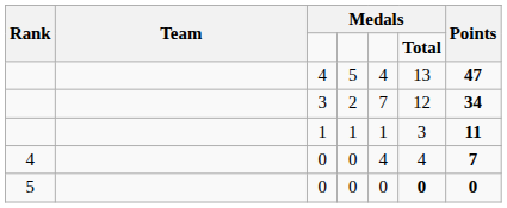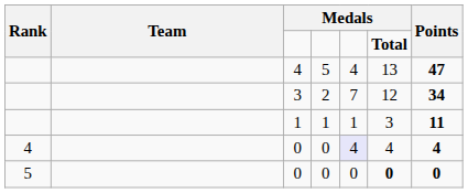 <table class="wikitable">
 <tr>
 <th rowspan=2>Rank</th>
 <th style="width:220px;" rowspan="2">Team</th>
 <th colspan=4>Medals</th>
 <th rowspan=2>Points</th>
 </tr>
 <tr>
 <td style="width:20px; text-align:center;"></td>
 <td style="width:20px; text-align:center;"></td>
 <td style="width:20px; text-align:center;"></td>
 <td><strong>Total</strong></td>
 </tr>
 <tr>
 <td align=center></td>
 <td></td>
 <td align=center>4</td>
 <td align=center>5</td>
 <td align=center>4</td>
 <td align=center>13</td>
 <td align=center><strong>47</strong></td>
 </tr>
 <tr>
 <td align=center></td>
 <td></td>
 <td align=center>3</td>
 <td align=center>2</td>
 <td align=center>7</td>
 <td align=center>12</td>
 <td align=center><strong>34</strong></td>
 </tr>
 <tr>
 <td align=center></td>
 <td></td>
 <td align=center>1</td>
 <td align=center>1</td>
 <td align=center>1</td>
 <td align=center>3</td>
 <td align=center><strong>11</strong></td>
 </tr>
 <tr>
 <td align=center>4</td>
 <td></td>
 <td align=center>0</td>
 <td align=center>0</td>
+<td align=center style="background: lavender;">4</td>
 <td align=center>4</td>
-<td align=center>4</td>
-<td align=center><strong>7</strong></td>
+<td align=center><strong>4</strong></td>
 </tr>
 <tr>
 <td align=center>5</td>
 <td></td>
 <td align=center>0</td>
 <td align=center>0</td>
 <td align=center>0</td>
 <td align=center><strong>0</strong></td>
 <td align=center><strong>0</strong></td>
 </tr>
 </table>
